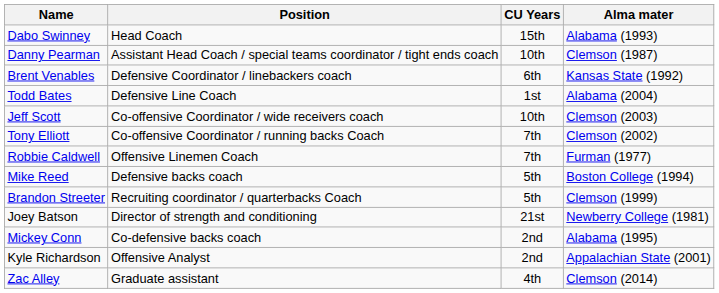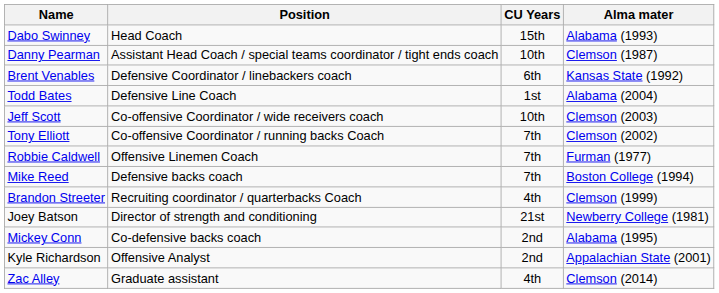 <table class="wikitable" border="1" style="font-size:90%;">
 <tr>
 <th>Name</th>
 <th>Position</th>
 <th>CU Years</th>
 <th>Alma mater</th>
 </tr>
 <tr>
 <td><a href='#'>Dabo Swinney</a></td>
 <td>Head Coach</td>
 <td align=center>15th</td>
 <td><a href='#'>Alabama</a> (1993)</td>
 </tr>
 <tr>
 <td><a href='#'>Danny Pearman</a></td>
 <td>Assistant Head Coach / special teams coordinator / tight ends coach</td>
 <td align=center>10th</td>
 <td><a href='#'>Clemson</a> (1987)</td>
 </tr>
 <tr>
 <td><a href='#'>Brent Venables</a></td>
 <td>Defensive Coordinator / linebackers coach</td>
 <td align=center>6th</td>
 <td><a href='#'>Kansas State</a> (1992)</td>
 </tr>
 <tr>
 <td><a href='#'>Todd Bates</a></td>
 <td>Defensive Line Coach</td>
 <td align=center>1st</td>
 <td><a href='#'>Alabama</a> (2004)</td>
 </tr>
 <tr>
 <td><a href='#'>Jeff Scott</a></td>
 <td>Co-offensive Coordinator / wide receivers coach</td>
 <td align=center>10th</td>
 <td><a href='#'>Clemson</a> (2003)</td>
 </tr>
 <tr>
 <td><a href='#'>Tony Elliott</a></td>
 <td>Co-offensive Coordinator / running backs Coach</td>
 <td align=center>7th</td>
 <td><a href='#'>Clemson</a> (2002)</td>
 </tr>
 <tr>
 <td><a href='#'>Robbie Caldwell</a></td>
 <td>Offensive Linemen Coach</td>
 <td align=center>7th</td>
 <td><a href='#'>Furman</a> (1977)</td>
 </tr>
 <tr>
 <td><a href='#'>Mike Reed</a></td>
 <td>Defensive backs coach</td>
-<td align=center>5th</td>
+<td align=center>7th</td>
 <td><a href='#'>Boston College</a> (1994)</td>
 </tr>
 <tr>
 <td><a href='#'>Brandon Streeter</a></td>
 <td>Recruiting coordinator / quarterbacks Coach</td>
-<td align=center>5th</td>
+<td align=center>4th</td>
 <td><a href='#'>Clemson</a> (1999)</td>
 </tr>
 <tr>
 <td>Joey Batson</td>
 <td>Director of strength and conditioning</td>
 <td align=center>21st</td>
 <td><a href='#'>Newberry College</a> (1981)</td>
 </tr>
 <tr>
 <td><a href='#'>Mickey Conn</a></td>
 <td>Co-defensive backs coach</td>
 <td align=center>2nd</td>
 <td><a href='#'>Alabama</a> (1995)</td>
 </tr>
 <tr>
 <td>Kyle Richardson</td>
 <td>Offensive Analyst</td>
 <td align=center>2nd</td>
 <td><a href='#'>Appalachian State</a> (2001)</td>
 </tr>
 <tr>
 <td><a href='#'>Zac Alley</a></td>
 <td>Graduate assistant</td>
 <td align=center>4th</td>
 <td><a href='#'>Clemson</a> (2014)</td>
 </tr>
 </table>
